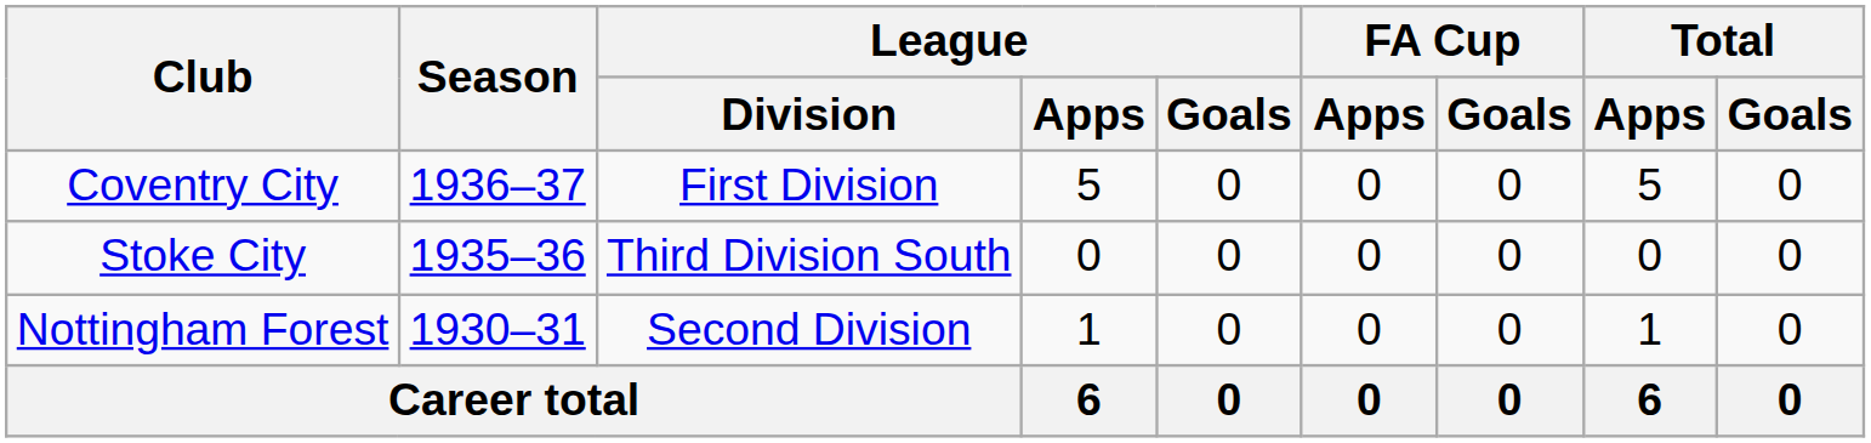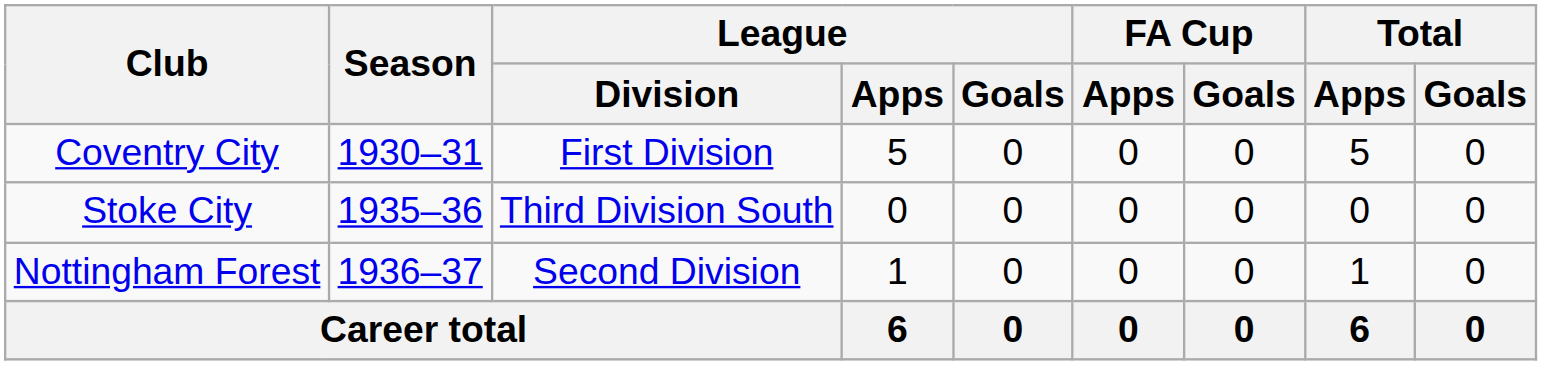 <table class="wikitable" style="text-align: center;">
 <tr>
 <th rowspan="2">Club</th>
 <th rowspan="2">Season</th>
 <th colspan="3">League</th>
 <th colspan="2">FA Cup</th>
 <th colspan="2">Total</th>
 </tr>
 <tr>
 <th>Division</th>
 <th>Apps</th>
 <th>Goals</th>
 <th>Apps</th>
 <th>Goals</th>
 <th>Apps</th>
 <th>Goals</th>
 </tr>
 <tr>
 <td><a href='#'>Coventry City</a></td>
-<td><a href='#'>1936–37</a></td>
+<td><a href='#'>1930–31</a></td>
 <td><a href='#'>First Division</a></td>
 <td>5</td>
 <td>0</td>
 <td>0</td>
 <td>0</td>
 <td>5</td>
 <td>0</td>
 </tr>
 <tr>
 <td><a href='#'>Stoke City</a></td>
 <td><a href='#'>1935–36</a></td>
 <td><a href='#'>Third Division South</a></td>
 <td>0</td>
 <td>0</td>
 <td>0</td>
 <td>0</td>
 <td>0</td>
 <td>0</td>
 </tr>
 <tr>
 <td><a href='#'>Nottingham Forest</a></td>
-<td><a href='#'>1930–31</a></td>
+<td><a href='#'>1936–37</a></td>
 <td><a href='#'>Second Division</a></td>
 <td>1</td>
 <td>0</td>
 <td>0</td>
 <td>0</td>
 <td>1</td>
 <td>0</td>
 </tr>
 <tr>
 <th colspan="3">Career total</th>
 <th>6</th>
 <th>0</th>
 <th>0</th>
 <th>0</th>
 <th>6</th>
 <th>0</th>
 </tr>
 </table>
